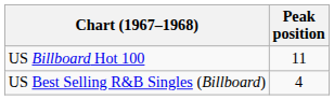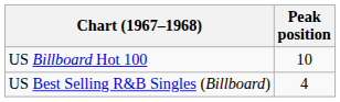 <table class="wikitable sortable">
 <tr>
 <th>Chart (1967–1968)</th>
 <th>Peak<br>position</th>
 </tr>
 <tr>
 <td>US <a href='#'><em>Billboard</em> Hot 100</a></td>
-<td align="center">11</td>
+<td align="center">10</td>
 </tr>
 <tr>
 <td>US <a href='#'>Best Selling R&B Singles</a> (<em>Billboard</em>)</td>
 <td align="center">4</td>
 </tr>
 </table>
